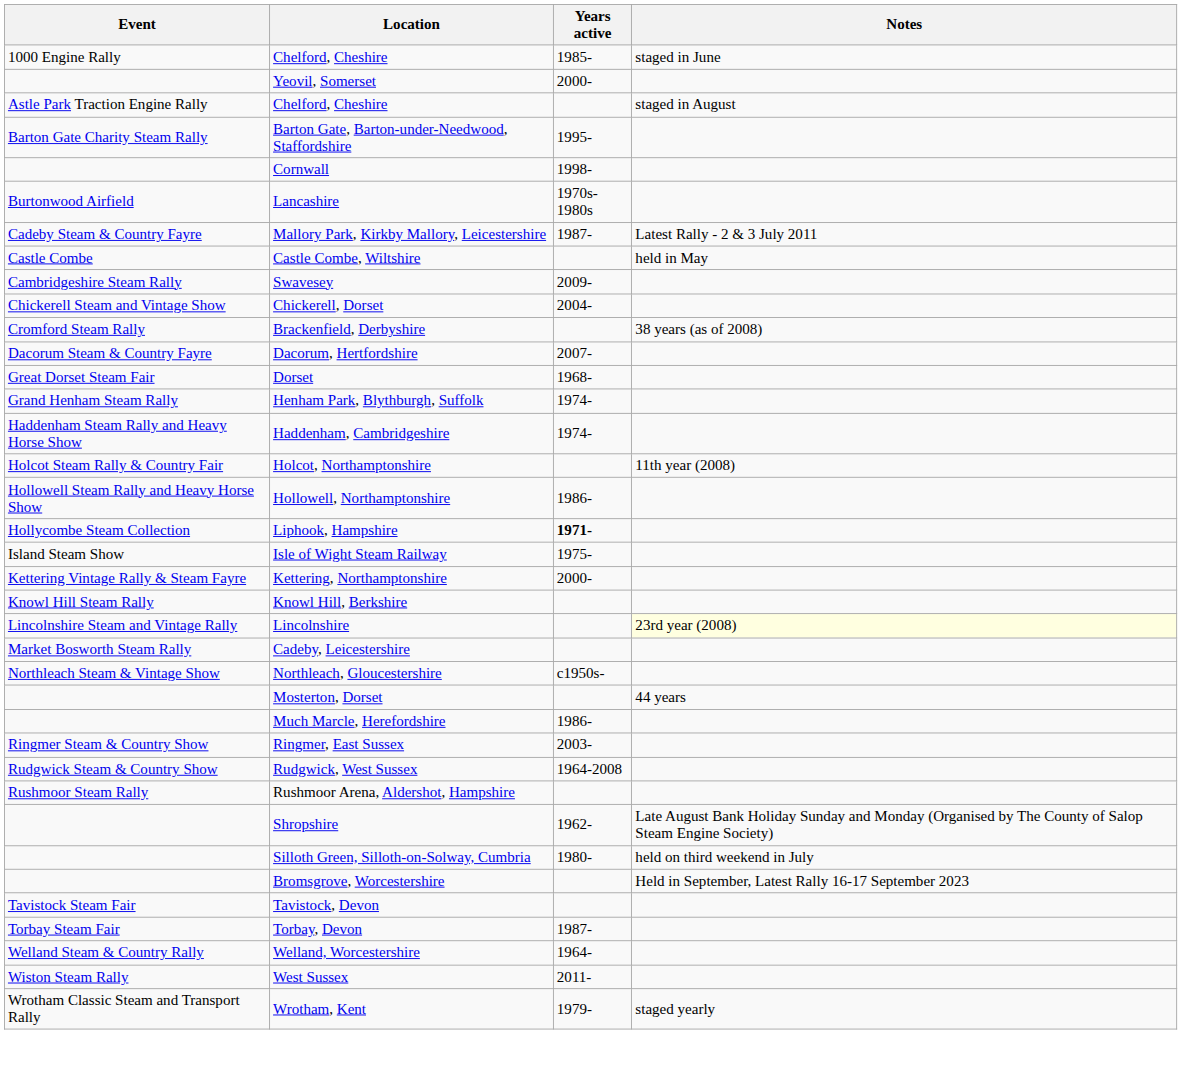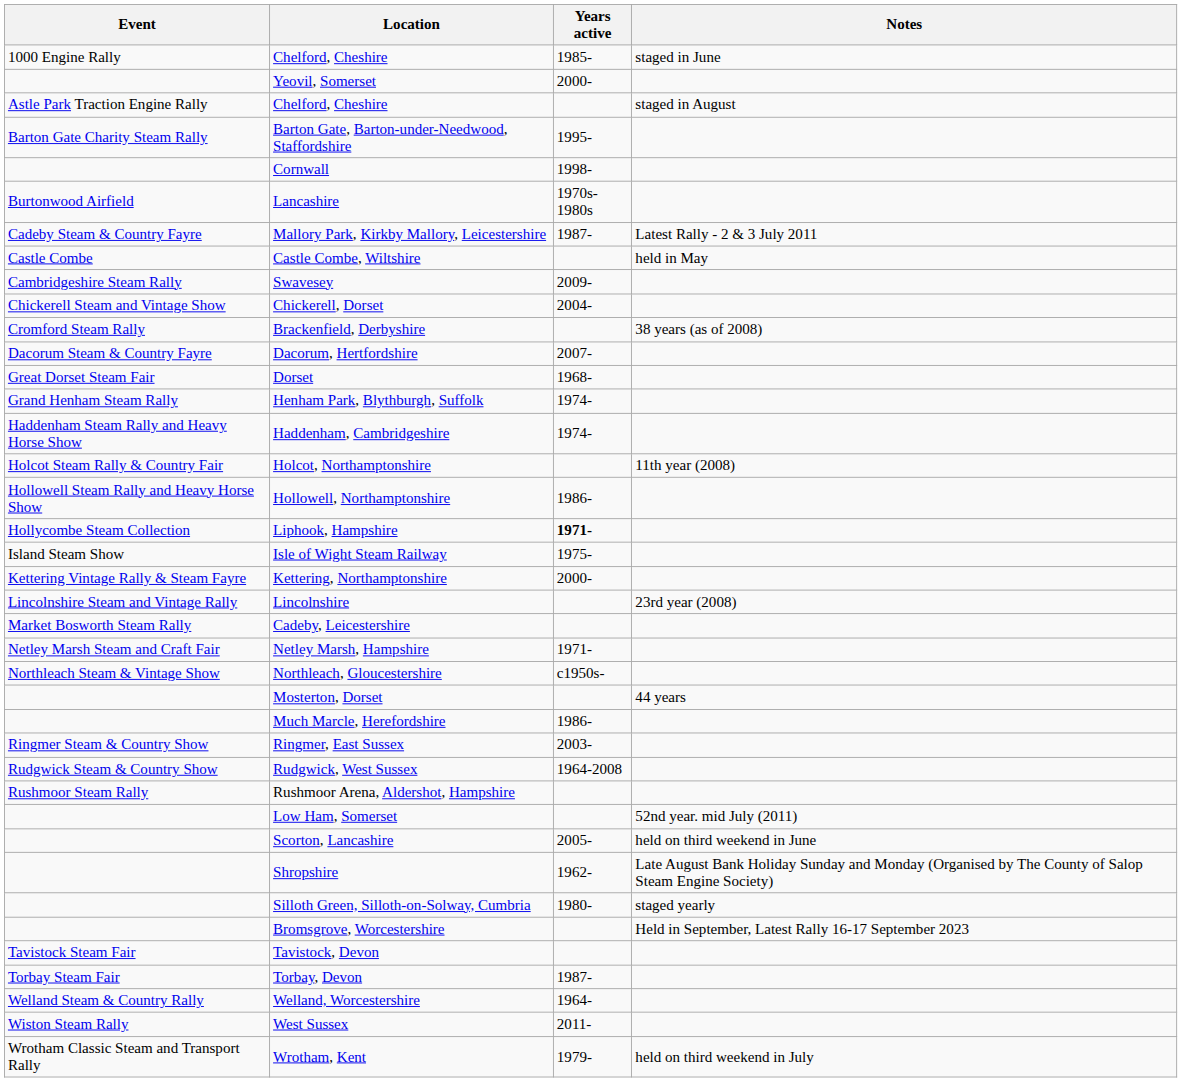 <table class="wikitable sortable">
 <tr>
 <th>Event</th>
 <th>Location</th>
 <th>Years active</th>
 <th>Notes</th>
 </tr>
 <tr>
 <td>1000 Engine Rally</td>
 <td><a href='#'>Chelford</a>, <a href='#'>Cheshire</a></td>
 <td>1985-</td>
 <td>staged in June</td>
 </tr>
 <tr>
 <td></td>
 <td><a href='#'>Yeovil</a>, <a href='#'>Somerset</a></td>
 <td>2000-</td>
 <td></td>
 </tr>
 <tr>
 <td><a href='#'>Astle Park</a> Traction Engine Rally</td>
 <td><a href='#'>Chelford</a>, <a href='#'>Cheshire</a></td>
 <td></td>
 <td>staged in August</td>
 </tr>
 <tr>
 <td><a href='#'>Barton Gate Charity Steam Rally</a></td>
 <td><a href='#'>Barton Gate</a>, <a href='#'>Barton-under-Needwood</a>, <a href='#'>Staffordshire</a></td>
 <td>1995-</td>
 <td></td>
 </tr>
 <tr>
 <td> </td>
 <td><a href='#'>Cornwall</a></td>
 <td>1998-</td>
 <td></td>
 </tr>
 <tr>
 <td><a href='#'>Burtonwood Airfield</a></td>
 <td><a href='#'>Lancashire</a></td>
 <td>1970s-1980s</td>
 <td></td>
 </tr>
 <tr>
 <td><a href='#'>Cadeby Steam & Country Fayre</a></td>
 <td><a href='#'>Mallory Park</a>, <a href='#'>Kirkby Mallory</a>, <a href='#'>Leicestershire</a></td>
 <td>1987-</td>
 <td>Latest Rally - 2 & 3 July 2011</td>
 </tr>
 <tr>
 <td><a href='#'>Castle Combe</a></td>
 <td><a href='#'>Castle Combe</a>, <a href='#'>Wiltshire</a></td>
 <td></td>
 <td>held in May</td>
 </tr>
 <tr>
 <td><a href='#'>Cambridgeshire Steam Rally</a></td>
 <td><a href='#'>Swavesey</a></td>
 <td>2009-</td>
 <td></td>
 </tr>
 <tr>
 <td><a href='#'>Chickerell Steam and Vintage Show</a></td>
 <td><a href='#'>Chickerell</a>, <a href='#'>Dorset</a></td>
 <td>2004-</td>
 <td></td>
 </tr>
 <tr>
 <td><a href='#'>Cromford Steam Rally</a></td>
 <td><a href='#'>Brackenfield</a>, <a href='#'>Derbyshire</a></td>
 <td></td>
 <td>38 years (as of 2008)</td>
 </tr>
 <tr>
 <td><a href='#'>Dacorum Steam & Country Fayre</a></td>
 <td><a href='#'>Dacorum</a>, <a href='#'>Hertfordshire</a></td>
 <td>2007-</td>
 <td></td>
 </tr>
 <tr>
 <td><a href='#'>Great Dorset Steam Fair</a></td>
 <td><a href='#'>Dorset</a></td>
 <td>1968-</td>
 <td></td>
 </tr>
 <tr>
 <td><a href='#'>Grand Henham Steam Rally</a></td>
 <td><a href='#'>Henham Park</a>, <a href='#'>Blythburgh</a>, <a href='#'>Suffolk</a></td>
 <td>1974-</td>
 <td></td>
 </tr>
 <tr>
 <td><a href='#'>Haddenham Steam Rally and Heavy Horse Show</a></td>
 <td><a href='#'>Haddenham</a>, <a href='#'>Cambridgeshire</a></td>
 <td>1974-</td>
 <td></td>
 </tr>
 <tr>
 <td><a href='#'>Holcot Steam Rally & Country Fair</a></td>
 <td><a href='#'>Holcot</a>, <a href='#'>Northamptonshire</a></td>
 <td></td>
 <td>11th year (2008)</td>
 </tr>
 <tr>
 <td><a href='#'>Hollowell Steam Rally and Heavy Horse Show</a></td>
 <td><a href='#'>Hollowell</a>, <a href='#'>Northamptonshire</a></td>
 <td>1986-</td>
 <td></td>
 </tr>
 <tr>
 <td><a href='#'>Hollycombe Steam Collection</a></td>
 <td><a href='#'>Liphook</a>, <a href='#'>Hampshire</a></td>
 <td><strong>1971-</strong></td>
 <td></td>
 </tr>
 <tr>
 <td>Island Steam Show</td>
 <td><a href='#'>Isle of Wight Steam Railway</a></td>
 <td>1975-</td>
 <td></td>
 </tr>
 <tr>
 <td><a href='#'>Kettering Vintage Rally & Steam Fayre</a></td>
 <td><a href='#'>Kettering</a>, <a href='#'>Northamptonshire</a></td>
 <td>2000-</td>
 <td></td>
 </tr>
 <tr>
-<td><a href='#'>Knowl Hill Steam Rally</a></td>
-<td><a href='#'>Knowl Hill</a>, <a href='#'>Berkshire</a></td>
-<td></td>
-<td></td>
-</tr>
-<tr>
 <td><a href='#'>Lincolnshire Steam and Vintage Rally</a></td>
 <td><a href='#'>Lincolnshire</a></td>
 <td></td>
-<td style="background: lightyellow;">23rd year (2008)</td>
+<td>23rd year (2008)</td>
 </tr>
 <tr>
 <td><a href='#'>Market Bosworth Steam Rally</a></td>
 <td><a href='#'>Cadeby</a>, <a href='#'>Leicestershire</a></td>
 <td></td>
+<td></td>
+</tr>
+<tr>
+<td><a href='#'>Netley Marsh Steam and Craft Fair</a></td>
+<td><a href='#'>Netley Marsh</a>, <a href='#'>Hampshire</a></td>
+<td>1971-</td>
 <td></td>
 </tr>
 <tr>
 <td><a href='#'>Northleach Steam & Vintage Show</a></td>
 <td><a href='#'>Northleach</a>, <a href='#'>Gloucestershire</a></td>
 <td>c1950s-</td>
 <td></td>
 </tr>
 <tr>
 <td></td>
 <td><a href='#'>Mosterton</a>, <a href='#'>Dorset</a></td>
 <td></td>
 <td>44 years</td>
 </tr>
 <tr>
 <td></td>
 <td><a href='#'>Much Marcle</a>, <a href='#'>Herefordshire</a></td>
 <td>1986-</td>
 <td></td>
 </tr>
 <tr>
 <td><a href='#'>Ringmer Steam & Country Show</a><em></em></td>
 <td><a href='#'>Ringmer</a>, <a href='#'>East Sussex</a></td>
 <td>2003-</td>
 <td></td>
 </tr>
 <tr>
 <td><a href='#'>Rudgwick Steam & Country Show</a><em></em></td>
 <td><a href='#'>Rudgwick</a>, <a href='#'>West Sussex</a></td>
 <td>1964-2008</td>
 <td></td>
 </tr>
 <tr>
 <td><a href='#'>Rushmoor Steam Rally</a><em></em></td>
 <td>Rushmoor Arena, <a href='#'>Aldershot</a>, <a href='#'>Hampshire</a></td>
 <td></td>
 <td></td>
 </tr>
 <tr>
 <td></td>
+<td><a href='#'>Low Ham</a>, <a href='#'>Somerset</a></td>
+<td></td>
+<td>52nd year. mid July (2011)</td>
+</tr>
+<tr>
+<td></td>
+<td><a href='#'>Scorton</a>, <a href='#'>Lancashire</a></td>
+<td>2005-</td>
+<td>held on third weekend in June</td>
+</tr>
+<tr>
+<td></td>
 <td><a href='#'>Shropshire</a></td>
 <td>1962-</td>
 <td>Late August Bank Holiday Sunday and Monday (Organised by The County of Salop Steam Engine Society)</td>
 </tr>
 <tr>
 <td></td>
 <td><a href='#'>Silloth Green, Silloth-on-Solway, Cumbria</a></td>
 <td>1980-</td>
-<td>held on third weekend in July</td>
+<td>staged yearly</td>
 </tr>
 <tr>
 <td></td>
 <td><a href='#'>Bromsgrove</a>, <a href='#'>Worcestershire</a></td>
 <td></td>
 <td>Held in September, Latest Rally 16-17 September 2023</td>
 </tr>
 <tr>
 <td><a href='#'>Tavistock Steam Fair</a></td>
 <td><a href='#'>Tavistock</a>, <a href='#'>Devon</a></td>
 <td></td>
 </tr>
 <tr>
 <td><a href='#'>Torbay Steam Fair</a></td>
 <td><a href='#'>Torbay</a>, <a href='#'>Devon</a></td>
 <td>1987-</td>
 <td></td>
 </tr>
 <tr>
 <td><a href='#'>Welland Steam & Country Rally</a></td>
 <td><a href='#'>Welland, Worcestershire</a></td>
 <td>1964-</td>
 <td></td>
 </tr>
 <tr>
 <td><a href='#'>Wiston Steam Rally</a><em></em></td>
 <td><a href='#'>West Sussex</a></td>
 <td>2011-</td>
 <td></td>
 </tr>
 <tr>
 <td>Wrotham Classic Steam and Transport Rally</td>
 <td><a href='#'>Wrotham</a>, <a href='#'>Kent</a></td>
 <td>1979-</td>
-<td>staged yearly</td>
+<td>held on third weekend in July</td>
 </tr>
 </table>
